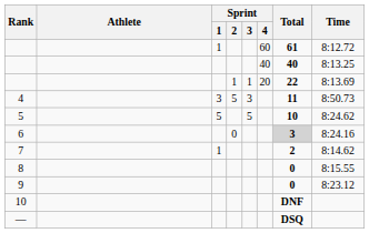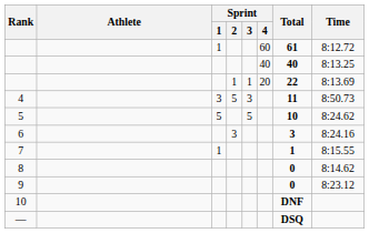 <table class=wikitable style="text-align:center">
 <tr>
 <th rowspan=2 width=40>Rank</th>
 <th rowspan=2 width=250>Athlete</th>
 <th colspan=4>Sprint</th>
 <th rowspan=2 width=50>Total</th>
 <th rowspan=2 width=70>Time</th>
 </tr>
 <tr>
 <th width=15>1</th>
 <th width=15>2</th>
 <th width=15>3</th>
 <th width=15>4</th>
 </tr>
 <tr>
 <td></td>
 <td align=left></td>
 <td>1</td>
 <td></td>
 <td></td>
 <td>60</td>
 <td><strong>61</strong></td>
 <td>8:12.72</td>
 </tr>
 <tr>
 <td></td>
 <td align=left></td>
 <td></td>
 <td></td>
 <td></td>
 <td>40</td>
 <td><strong>40</strong></td>
 <td>8:13.25</td>
 </tr>
 <tr>
 <td></td>
 <td align=left></td>
 <td></td>
 <td>1</td>
 <td>1</td>
 <td>20</td>
 <td><strong>22</strong></td>
 <td>8:13.69</td>
 </tr>
 <tr>
 <td>4</td>
 <td align=left></td>
 <td>3</td>
 <td>5</td>
 <td>3</td>
 <td></td>
 <td><strong>11</strong></td>
 <td>8:50.73</td>
 </tr>
 <tr>
 <td>5</td>
 <td align=left></td>
 <td>5</td>
 <td></td>
 <td>5</td>
 <td></td>
 <td><strong>10</strong></td>
 <td>8:24.62</td>
 </tr>
 <tr>
 <td>6</td>
 <td align=left></td>
 <td></td>
-<td>0</td>
+<td>3</td>
 <td></td>
 <td></td>
-<td style="background: lightgrey;"><strong>3</strong></td>
+<td><strong>3</strong></td>
 <td>8:24.16</td>
 </tr>
 <tr>
 <td>7</td>
 <td align=left></td>
 <td>1</td>
 <td></td>
 <td></td>
 <td></td>
-<td><strong>2</strong></td>
-<td>8:14.62</td>
+<td><strong>1</strong></td>
+<td>8:15.55</td>
 </tr>
 <tr>
 <td>8</td>
 <td align=left></td>
 <td></td>
 <td></td>
 <td></td>
 <td></td>
 <td><strong>0</strong></td>
-<td>8:15.55</td>
+<td>8:14.62</td>
 </tr>
 <tr>
 <td>9</td>
 <td align=left></td>
 <td></td>
 <td></td>
 <td></td>
 <td></td>
 <td><strong>0</strong></td>
 <td>8:23.12</td>
 </tr>
 <tr>
 <td>10</td>
 <td align=left></td>
 <td></td>
 <td></td>
 <td></td>
 <td></td>
 <td><strong>DNF</strong></td>
 <td></td>
 </tr>
 <tr>
 <td>—</td>
 <td align=left></td>
 <td></td>
 <td></td>
 <td></td>
 <td></td>
 <td><strong>DSQ</strong></td>
 <td></td>
 </tr>
 </table>
